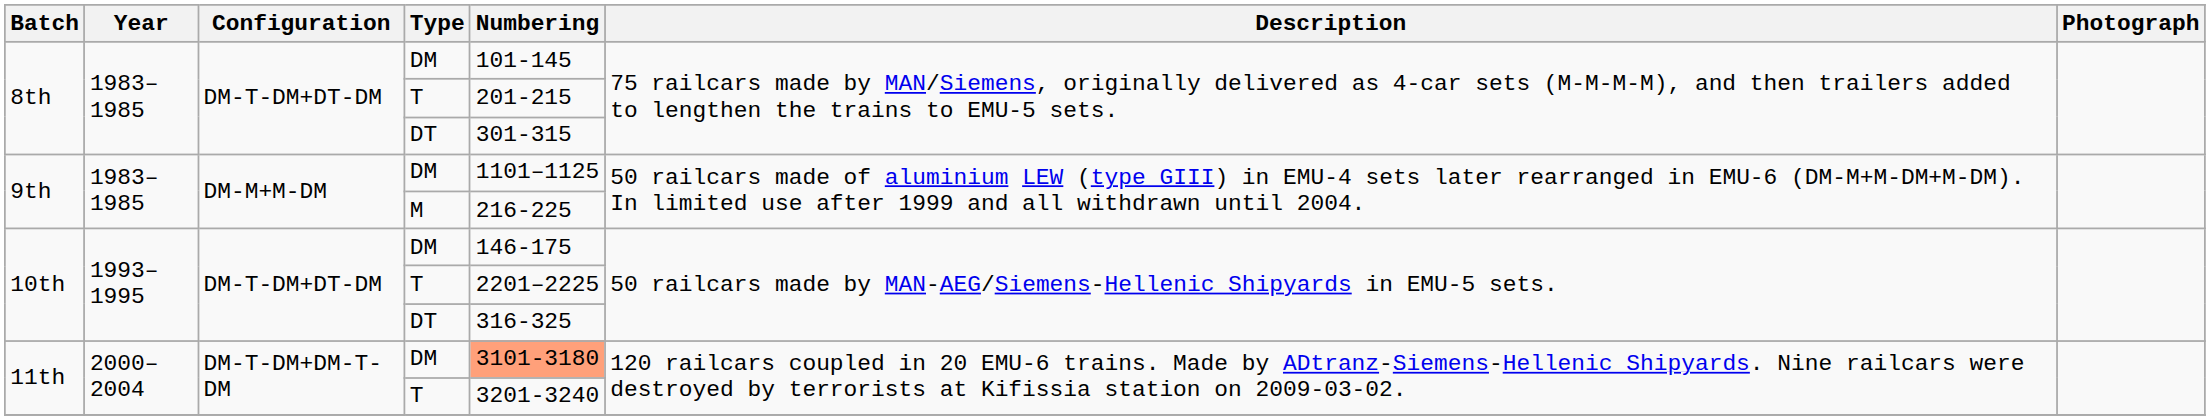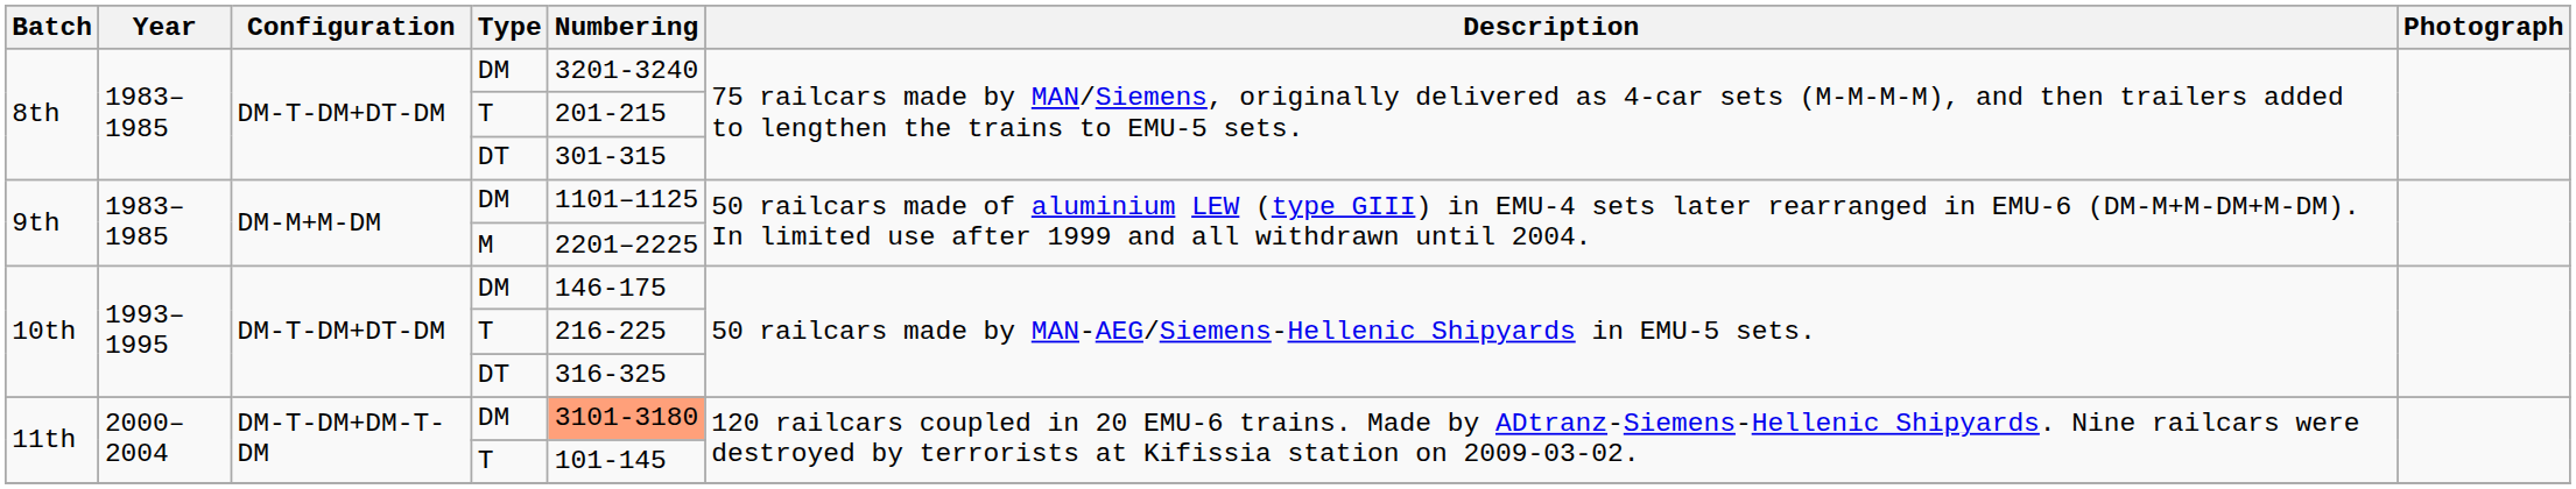 <table class="wikitable">
 <tr>
 <th>Batch</th>
 <th>Year</th>
 <th>Configuration</th>
 <th>Type</th>
 <th>Numbering</th>
 <th>Description</th>
 <th>Photograph</th>
 </tr>
 <tr>
 <td rowspan="3">8th</td>
 <td rowspan="3">1983–1985</td>
 <td rowspan="3">DM-T-DM+DT-DM</td>
 <td>DM</td>
-<td>101-145</td>
+<td>3201-3240</td>
 <td rowspan="3">75 railcars made by <a href='#'>MAN</a>/<a href='#'>Siemens</a>, originally delivered as 4-car sets (M-M-M-M), and then trailers added to lengthen the trains to EMU-5 sets.</td>
 <td rowspan="3"></td>
 </tr>
 <tr>
 <td>T</td>
 <td>201-215</td>
 </tr>
 <tr>
 <td>DT</td>
 <td>301-315</td>
 </tr>
 <tr>
 <td rowspan="2">9th</td>
 <td rowspan="2">1983–1985</td>
 <td rowspan="2">DM-M+M-DM</td>
 <td>DM</td>
 <td>1101–1125</td>
 <td rowspan="2">50 railcars made of <a href='#'>aluminium</a> <a href='#'>LEW</a> (<a href='#'>type GIII</a>) in EMU-4 sets later rearranged in EMU-6 (DM-M+M-DM+M-DM). In limited use after 1999 and all withdrawn until 2004.</td>
 <td rowspan="2"></td>
 </tr>
 <tr>
 <td>M</td>
-<td>216-225</td>
+<td>2201–2225</td>
 </tr>
 <tr>
 <td rowspan="3">10th</td>
 <td rowspan="3">1993–1995</td>
 <td rowspan="3">DM-T-DM+DT-DM</td>
 <td>DM</td>
 <td>146-175</td>
 <td rowspan="3">50 railcars made by <a href='#'>MAN</a>-<a href='#'>AEG</a>/<a href='#'>Siemens</a>-<a href='#'>Hellenic Shipyards</a> in EMU-5 sets.</td>
 <td rowspan="3"></td>
 </tr>
 <tr>
 <td>T</td>
-<td>2201–2225</td>
+<td>216-225</td>
 </tr>
 <tr>
 <td>DT</td>
 <td>316-325</td>
 </tr>
 <tr>
 <td rowspan="2">11th</td>
 <td rowspan="2">2000–2004</td>
 <td rowspan="2">DM-T-DM+DM-T-DM</td>
 <td>DM</td>
 <td style="background: lightsalmon;">3101-3180</td>
 <td rowspan="2">120 railcars coupled in 20 EMU-6 trains. Made by <a href='#'>ADtranz</a>-<a href='#'>Siemens</a>-<a href='#'>Hellenic Shipyards</a>. Nine railcars were destroyed by terrorists at Kifissia station on 2009-03-02.</td>
 <td rowspan="2"></td>
 </tr>
 <tr>
 <td>T</td>
-<td>3201-3240</td>
+<td>101-145</td>
 </tr>
 <tr>
 </tr>
 </table>
